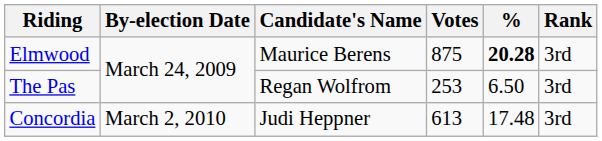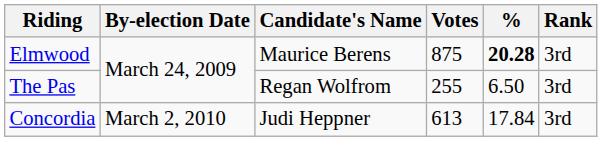 <table class="wikitable">
 <tr>
 <th>Riding</th>
 <th>By-election Date</th>
 <th>Candidate's Name</th>
 <th>Votes</th>
 <th>%</th>
 <th>Rank</th>
 </tr>
 <tr>
 <td><a href='#'>Elmwood</a></td>
 <td rowspan="2">March 24, 2009</td>
 <td>Maurice Berens</td>
 <td>875</td>
 <td><strong>20.28</strong></td>
 <td>3rd</td>
 </tr>
 <tr>
 <td><a href='#'>The Pas</a></td>
 <td>Regan Wolfrom</td>
-<td>253</td>
+<td>255</td>
 <td>6.50</td>
 <td>3rd</td>
 </tr>
 <tr>
 <td><a href='#'>Concordia</a></td>
 <td>March 2, 2010</td>
 <td>Judi Heppner</td>
 <td>613</td>
-<td>17.48</td>
+<td>17.84</td>
 <td>3rd</td>
 </tr>
 </table>
